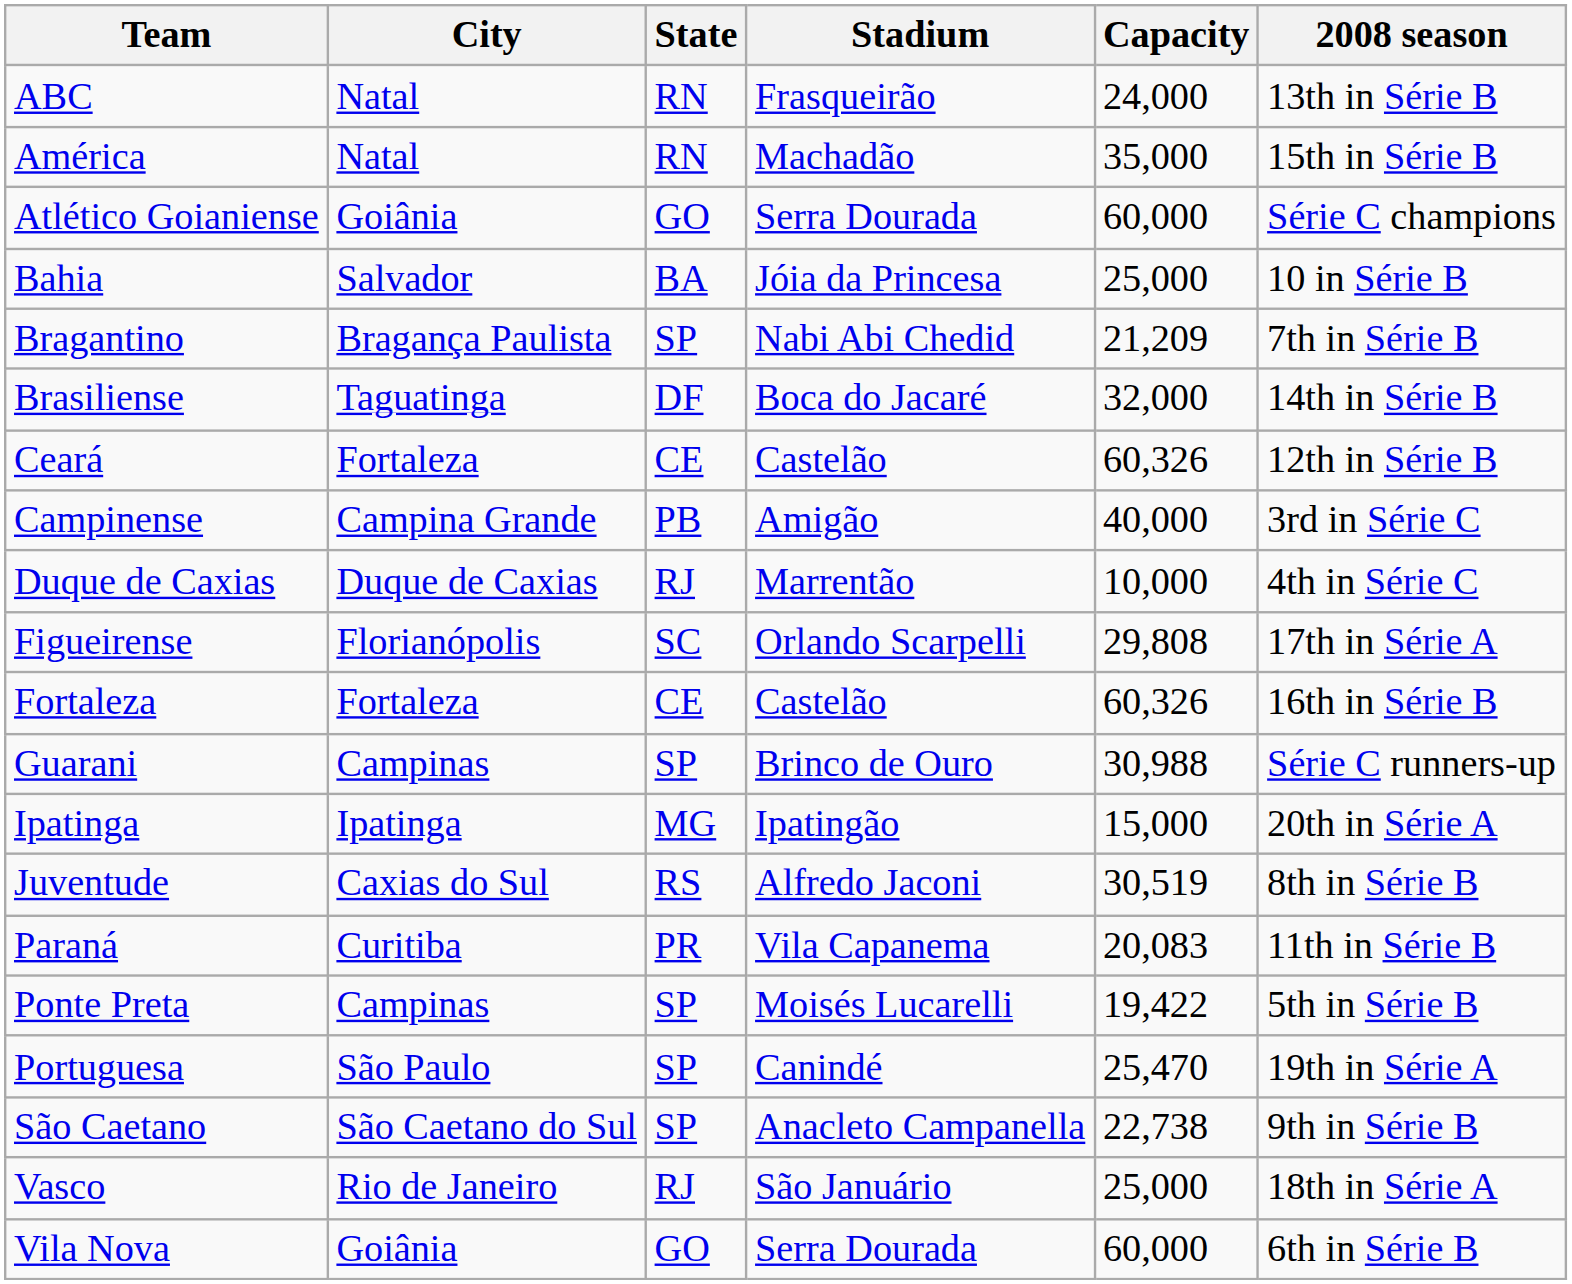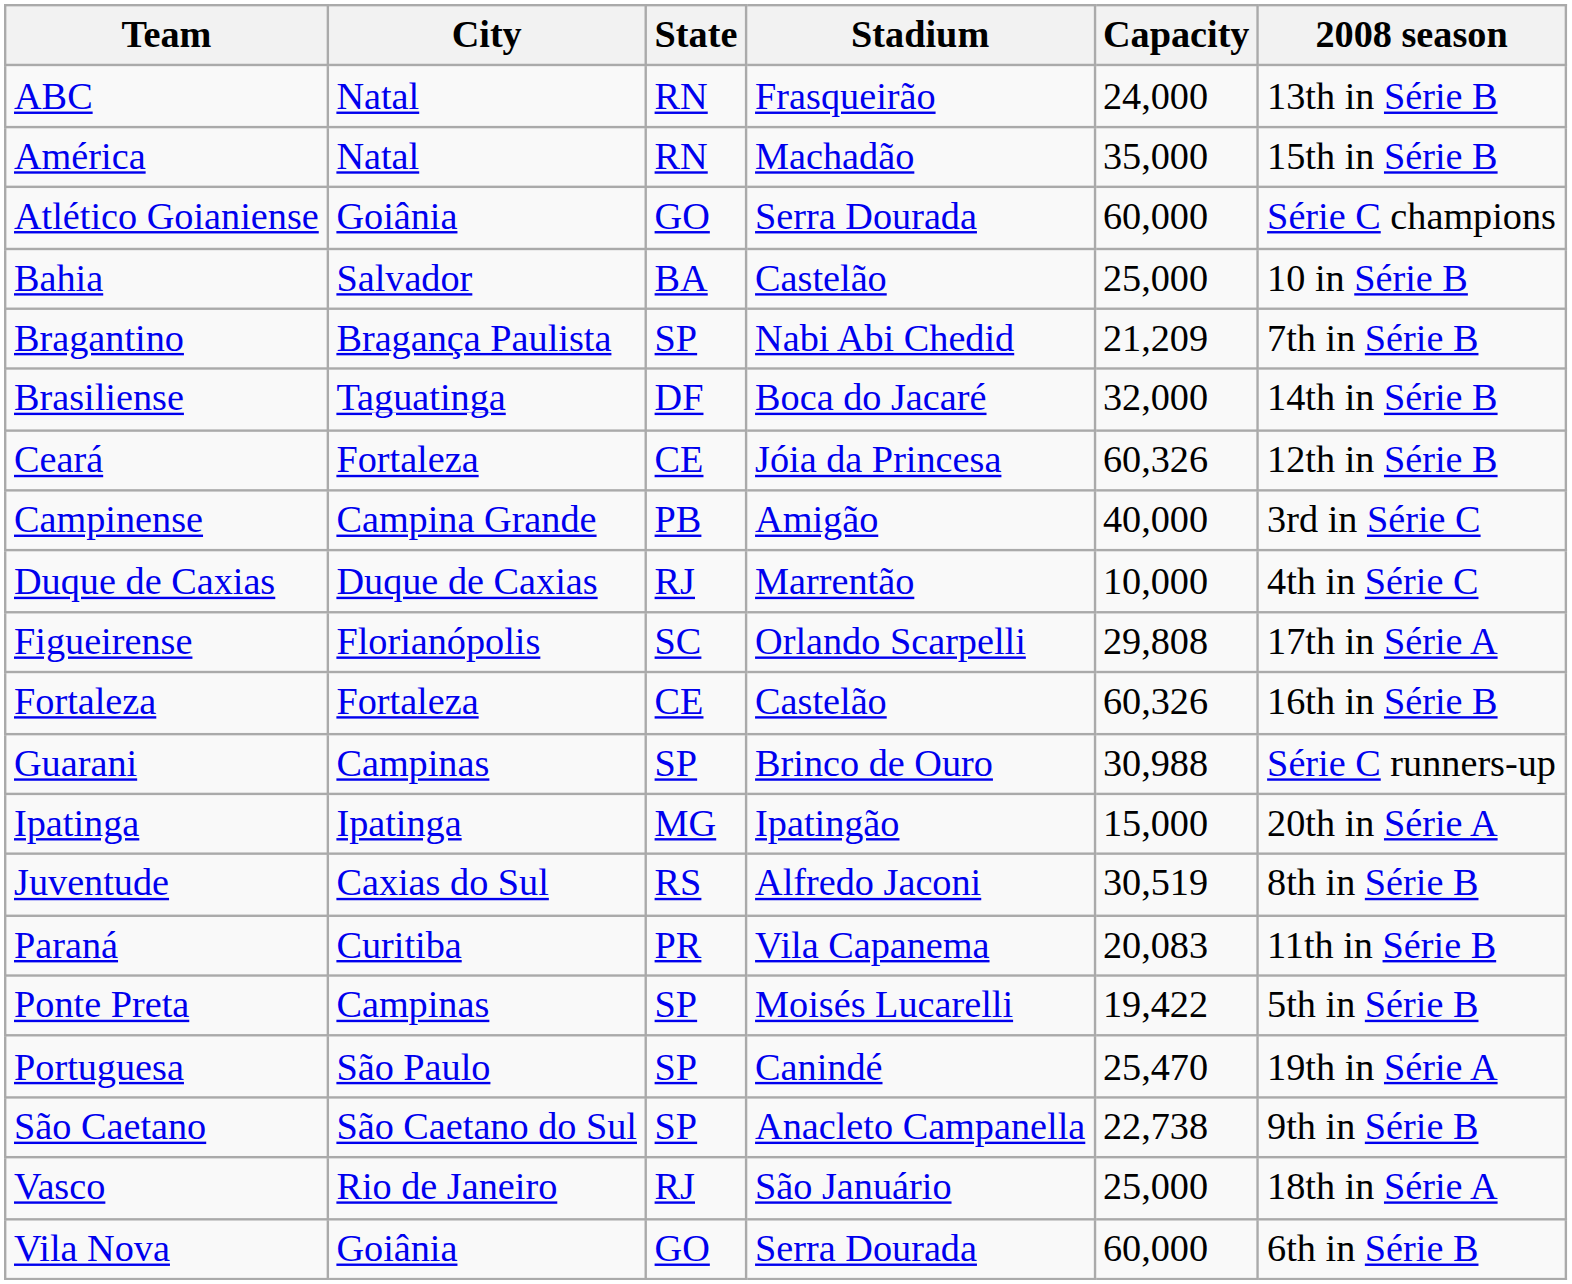 <table class="wikitable sortable">
 <tr>
 <th>Team</th>
 <th>City</th>
 <th>State</th>
 <th>Stadium</th>
 <th>Capacity</th>
 <th>2008 season</th>
 </tr>
 <tr>
 <td><a href='#'>ABC</a></td>
 <td><a href='#'>Natal</a></td>
 <td> <a href='#'>RN</a></td>
 <td><a href='#'>Frasqueirão</a></td>
 <td>24,000</td>
 <td>13th in <a href='#'>Série B</a></td>
 </tr>
 <tr>
 <td><a href='#'>América</a></td>
 <td><a href='#'>Natal</a></td>
 <td> <a href='#'>RN</a></td>
 <td><a href='#'>Machadão</a></td>
 <td>35,000</td>
 <td>15th in <a href='#'>Série B</a></td>
 </tr>
 <tr>
 <td><a href='#'>Atlético Goianiense</a></td>
 <td><a href='#'>Goiânia</a></td>
 <td> <a href='#'>GO</a></td>
 <td><a href='#'>Serra Dourada</a></td>
 <td>60,000</td>
 <td><a href='#'>Série C</a> champions</td>
 </tr>
 <tr>
 <td><a href='#'>Bahia</a></td>
 <td><a href='#'>Salvador</a></td>
 <td> <a href='#'>BA</a></td>
-<td><a href='#'>Jóia da Princesa</a></td>
+<td><a href='#'>Castelão</a></td>
 <td>25,000</td>
 <td>10 in <a href='#'>Série B</a></td>
 </tr>
 <tr>
 <td><a href='#'>Bragantino</a></td>
 <td><a href='#'>Bragança Paulista</a></td>
 <td> <a href='#'>SP</a></td>
 <td><a href='#'>Nabi Abi Chedid</a></td>
 <td>21,209</td>
 <td>7th in <a href='#'>Série B</a></td>
 </tr>
 <tr>
 <td><a href='#'>Brasiliense</a></td>
 <td><a href='#'>Taguatinga</a></td>
 <td> <a href='#'>DF</a></td>
 <td><a href='#'>Boca do Jacaré</a></td>
 <td>32,000</td>
 <td>14th in <a href='#'>Série B</a></td>
 </tr>
 <tr>
 <td><a href='#'>Ceará</a></td>
 <td><a href='#'>Fortaleza</a></td>
 <td> <a href='#'>CE</a></td>
-<td><a href='#'>Castelão</a></td>
+<td><a href='#'>Jóia da Princesa</a></td>
 <td>60,326</td>
 <td>12th in <a href='#'>Série B</a></td>
 </tr>
 <tr>
 <td><a href='#'>Campinense</a></td>
 <td><a href='#'>Campina Grande</a></td>
 <td> <a href='#'>PB</a></td>
 <td><a href='#'>Amigão</a></td>
 <td>40,000</td>
 <td>3rd in <a href='#'>Série C</a></td>
 </tr>
 <tr>
 <td><a href='#'>Duque de Caxias</a></td>
 <td><a href='#'>Duque de Caxias</a></td>
 <td> <a href='#'>RJ</a></td>
 <td><a href='#'>Marrentão</a></td>
 <td>10,000</td>
 <td>4th in <a href='#'>Série C</a></td>
 </tr>
 <tr>
 <td><a href='#'>Figueirense</a></td>
 <td><a href='#'>Florianópolis</a></td>
 <td> <a href='#'>SC</a></td>
 <td><a href='#'>Orlando Scarpelli</a></td>
 <td>29,808</td>
 <td>17th in <a href='#'>Série A</a></td>
 </tr>
 <tr>
 <td><a href='#'>Fortaleza</a></td>
 <td><a href='#'>Fortaleza</a></td>
 <td> <a href='#'>CE</a></td>
 <td><a href='#'>Castelão</a></td>
 <td>60,326</td>
 <td>16th in <a href='#'>Série B</a></td>
 </tr>
 <tr>
 <td><a href='#'>Guarani</a></td>
 <td><a href='#'>Campinas</a></td>
 <td> <a href='#'>SP</a></td>
 <td><a href='#'>Brinco de Ouro</a></td>
 <td>30,988</td>
 <td><a href='#'>Série C</a> runners-up</td>
 </tr>
 <tr>
 <td><a href='#'>Ipatinga</a></td>
 <td><a href='#'>Ipatinga</a></td>
 <td> <a href='#'>MG</a></td>
 <td><a href='#'>Ipatingão</a></td>
 <td>15,000</td>
 <td>20th in <a href='#'>Série A</a></td>
 </tr>
 <tr>
 <td><a href='#'>Juventude</a></td>
 <td><a href='#'>Caxias do Sul</a></td>
 <td> <a href='#'>RS</a></td>
 <td><a href='#'>Alfredo Jaconi</a></td>
 <td>30,519</td>
 <td>8th in <a href='#'>Série B</a></td>
 </tr>
 <tr>
 <td><a href='#'>Paraná</a></td>
 <td><a href='#'>Curitiba</a></td>
 <td> <a href='#'>PR</a></td>
 <td><a href='#'>Vila Capanema</a></td>
 <td>20,083</td>
 <td>11th in <a href='#'>Série B</a></td>
 </tr>
 <tr>
 <td><a href='#'>Ponte Preta</a></td>
 <td><a href='#'>Campinas</a></td>
 <td> <a href='#'>SP</a></td>
 <td><a href='#'>Moisés Lucarelli</a></td>
 <td>19,422</td>
 <td>5th in <a href='#'>Série B</a></td>
 </tr>
 <tr>
 <td><a href='#'>Portuguesa</a></td>
 <td><a href='#'>São Paulo</a></td>
 <td> <a href='#'>SP</a></td>
 <td><a href='#'>Canindé</a></td>
 <td>25,470</td>
 <td>19th in <a href='#'>Série A</a></td>
 </tr>
 <tr>
 <td><a href='#'>São Caetano</a></td>
 <td><a href='#'>São Caetano do Sul</a></td>
 <td> <a href='#'>SP</a></td>
 <td><a href='#'>Anacleto Campanella</a></td>
 <td>22,738</td>
 <td>9th in <a href='#'>Série B</a></td>
 </tr>
 <tr>
 <td><a href='#'>Vasco</a></td>
 <td><a href='#'>Rio de Janeiro</a></td>
 <td> <a href='#'>RJ</a></td>
 <td><a href='#'>São Januário</a></td>
 <td>25,000</td>
 <td>18th in <a href='#'>Série A</a></td>
 </tr>
 <tr>
 <td><a href='#'>Vila Nova</a></td>
 <td><a href='#'>Goiânia</a></td>
 <td> <a href='#'>GO</a></td>
 <td><a href='#'>Serra Dourada</a></td>
 <td>60,000</td>
 <td>6th in <a href='#'>Série B</a></td>
 </tr>
 </table>
